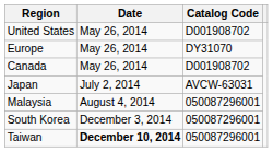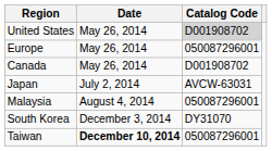 <table class="wikitable plainrowheaders">
 <tr>
 <th>Region</th>
 <th scope="col">Date</th>
 <th>Catalog Code</th>
 <th scope="col"></th>
 </tr>
 <tr>
 <td>United States</td>
 <td>May 26, 2014</td>
-<td>D001908702</td>
+<td style="background: lightgrey;">D001908702</td>
 <td rowspan="7"></td>
 </tr>
 <tr>
 <td>Europe</td>
 <td>May 26, 2014</td>
-<td>DY31070</td>
+<td>050087296001</td>
 </tr>
 <tr>
 <td>Canada</td>
 <td>May 26, 2014</td>
 <td>D001908702</td>
 </tr>
 <tr>
 <td>Japan</td>
 <td>July 2, 2014</td>
 <td>AVCW-63031</td>
 </tr>
 <tr>
 <td>Malaysia</td>
 <td>August 4, 2014</td>
 <td>050087296001</td>
 </tr>
 <tr>
 <td>South Korea</td>
 <td>December 3, 2014</td>
-<td>050087296001</td>
+<td>DY31070</td>
 </tr>
 <tr>
 <td>Taiwan</td>
 <td><strong>December 10, 2014</strong></td>
 <td>050087296001</td>
 </tr>
 </table>
